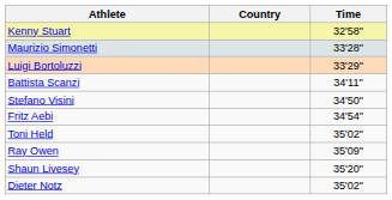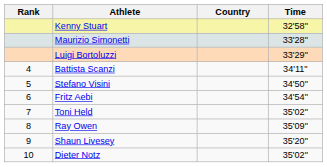 <table class="wikitable" width=40% style="font-size:90%; text-align:center;">
 <tr>
+<th>Rank</th>
 <th>Athlete</th>
 <th>Country</th>
 <th>Time</th>
 </tr>
 <tr bgcolor="#F7F6A8">
+<td></td>
 <td align=left><a href='#'>Kenny Stuart</a></td>
 <td align=left></td>
 <td>32'58"</td>
 </tr>
 <tr bgcolor="#DCE5E5">
+<td></td>
 <td align=left><a href='#'>Maurizio Simonetti</a></td>
 <td align=left></td>
 <td>33'28"</td>
 </tr>
 <tr bgcolor="#FFDAB9">
+<td></td>
 <td align=left><a href='#'>Luigi Bortoluzzi</a></td>
 <td align=left></td>
 <td>33'29"</td>
 </tr>
 <tr>
+<td>4</td>
 <td align=left><a href='#'>Battista Scanzi</a></td>
 <td align=left></td>
 <td>34'11"</td>
 </tr>
 <tr>
+<td>5</td>
 <td align=left><a href='#'>Stefano Visini</a></td>
 <td align=left></td>
 <td>34'50"</td>
 </tr>
 <tr>
+<td>6</td>
 <td align=left><a href='#'>Fritz Aebi</a></td>
 <td align=left></td>
 <td>34'54"</td>
 </tr>
 <tr>
+<td>7</td>
 <td align=left><a href='#'>Toni Held</a></td>
 <td align=left></td>
 <td>35'02"</td>
 </tr>
 <tr>
+<td>8</td>
 <td align=left><a href='#'>Ray Owen</a></td>
 <td align=left></td>
 <td>35'09"</td>
 </tr>
 <tr>
+<td>9</td>
 <td align=left><a href='#'>Shaun Livesey</a></td>
 <td align=left></td>
 <td>35'20"</td>
 </tr>
 <tr>
+<td>10</td>
 <td align=left><a href='#'>Dieter Notz</a></td>
 <td align=left></td>
 <td>35'02"</td>
 </tr>
 </table>
